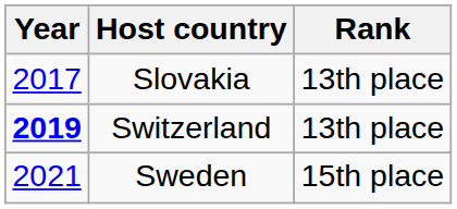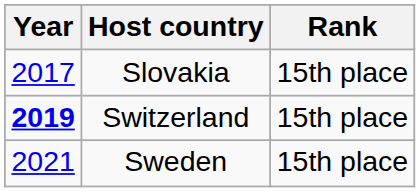 <table class="wikitable" style="text-align: center;">
 <tr>
 <th>Year</th>
 <th>Host country</th>
 <th>Rank</th>
 </tr>
 <tr>
 <td><a href='#'>2017</a></td>
 <td>Slovakia</td>
-<td>13th place</td>
+<td>15th place</td>
 </tr>
 <tr>
 <td><strong><a href='#'>2019</a></strong></td>
 <td>Switzerland</td>
-<td>13th place</td>
+<td>15th place</td>
 </tr>
 <tr>
 <td><a href='#'>2021</a></td>
 <td>Sweden</td>
 <td>15th place</td>
 </tr>
 </table>
